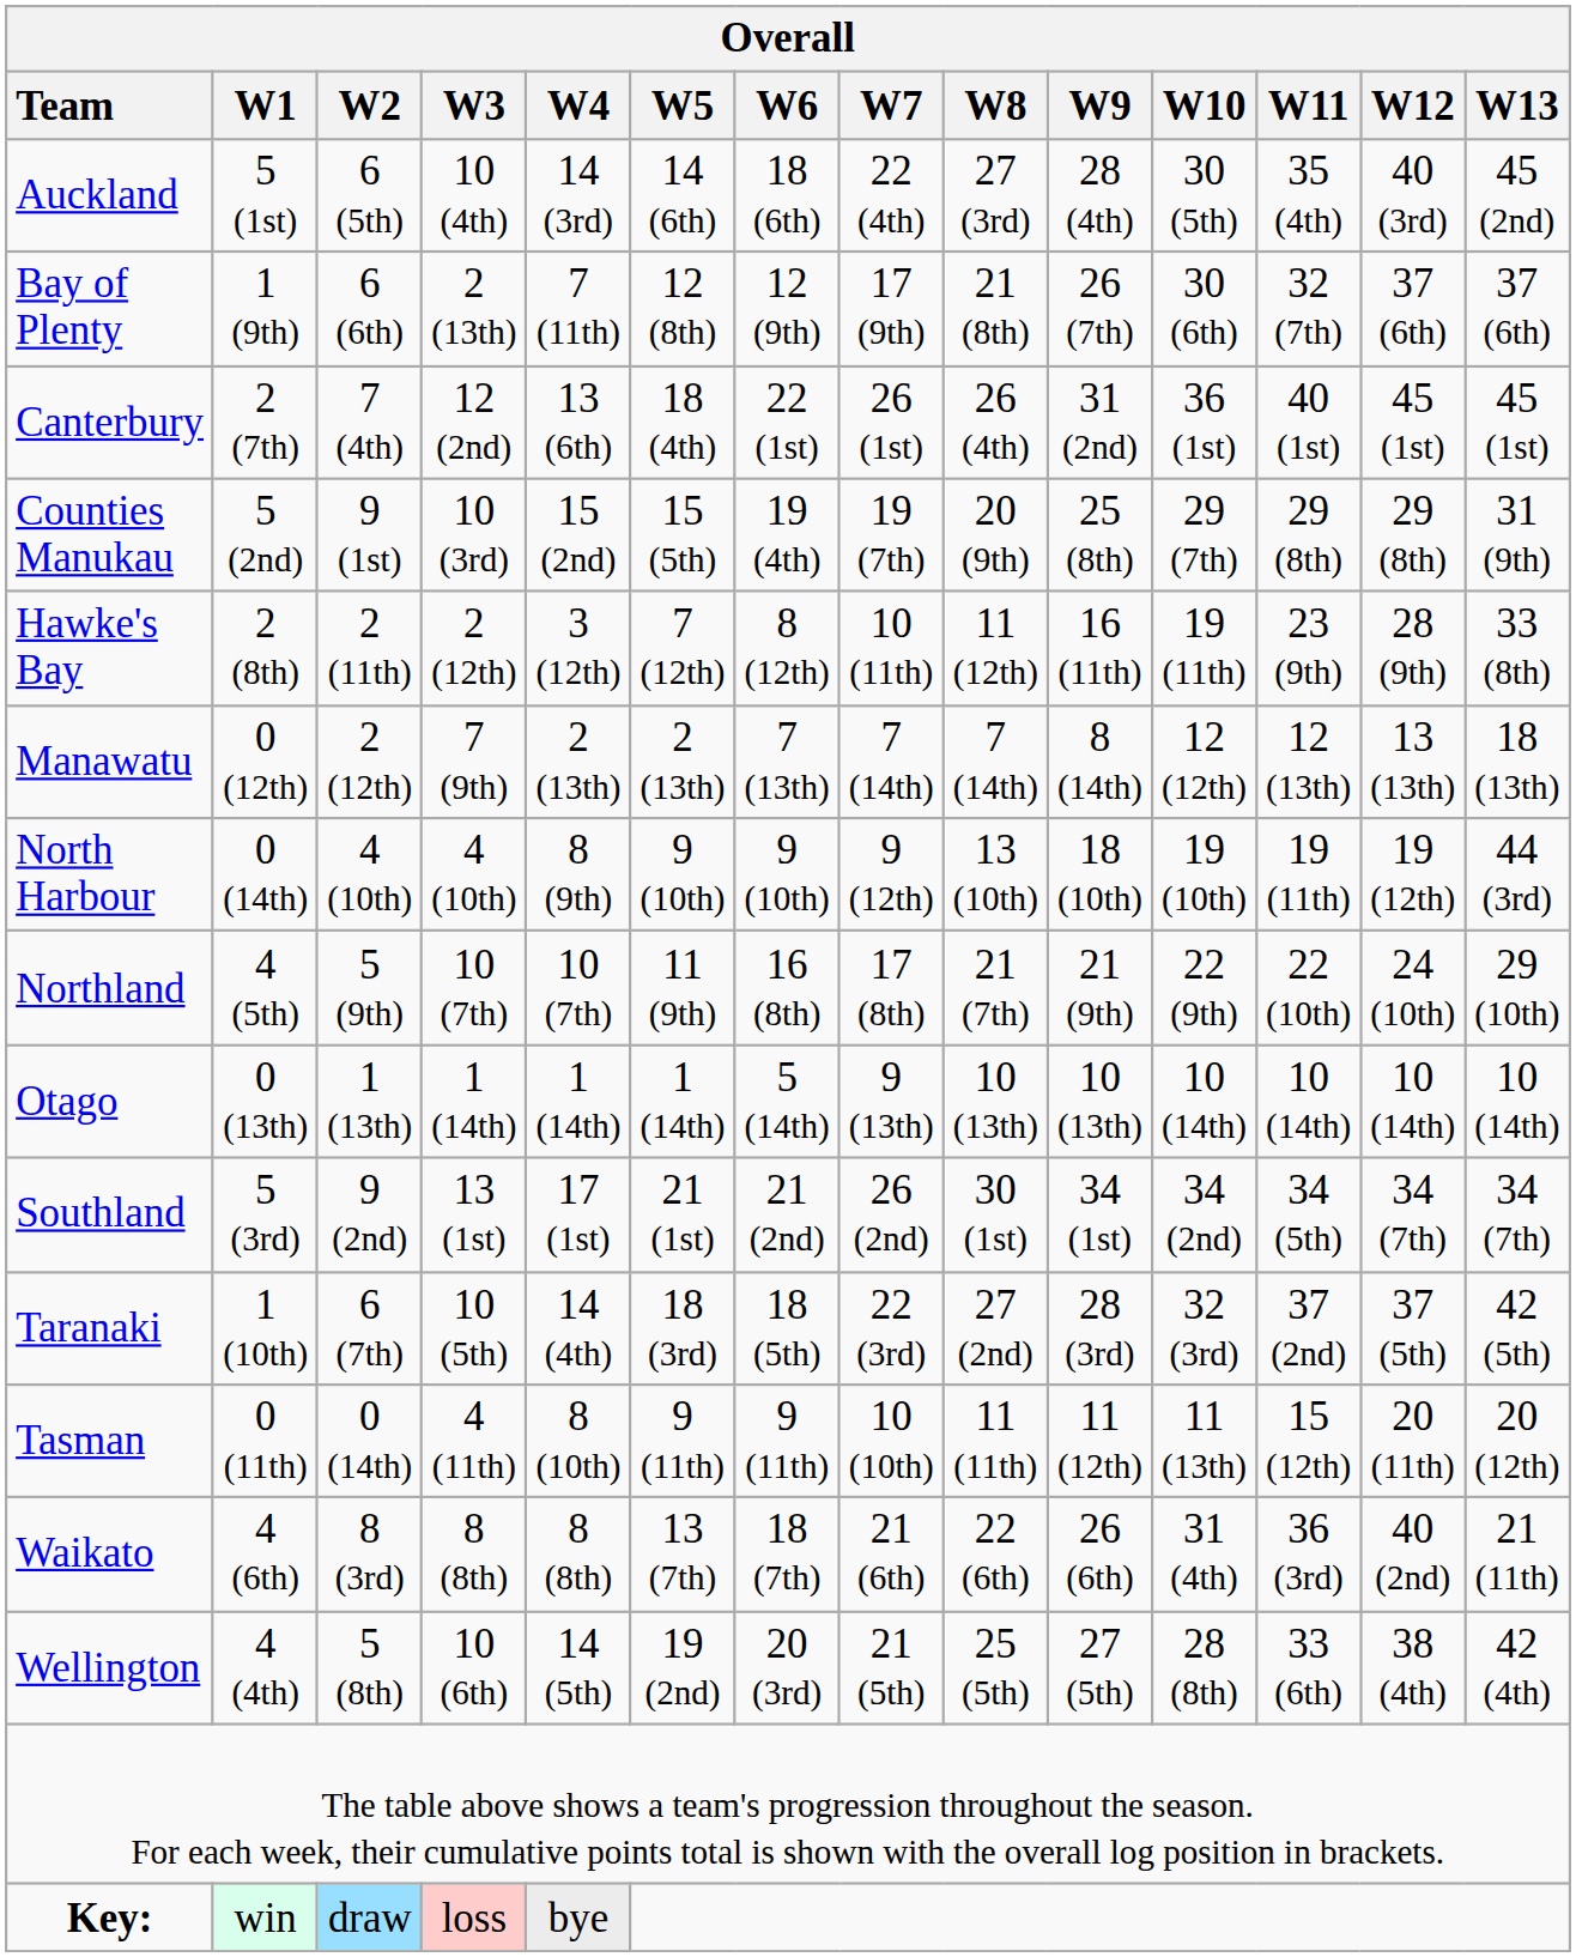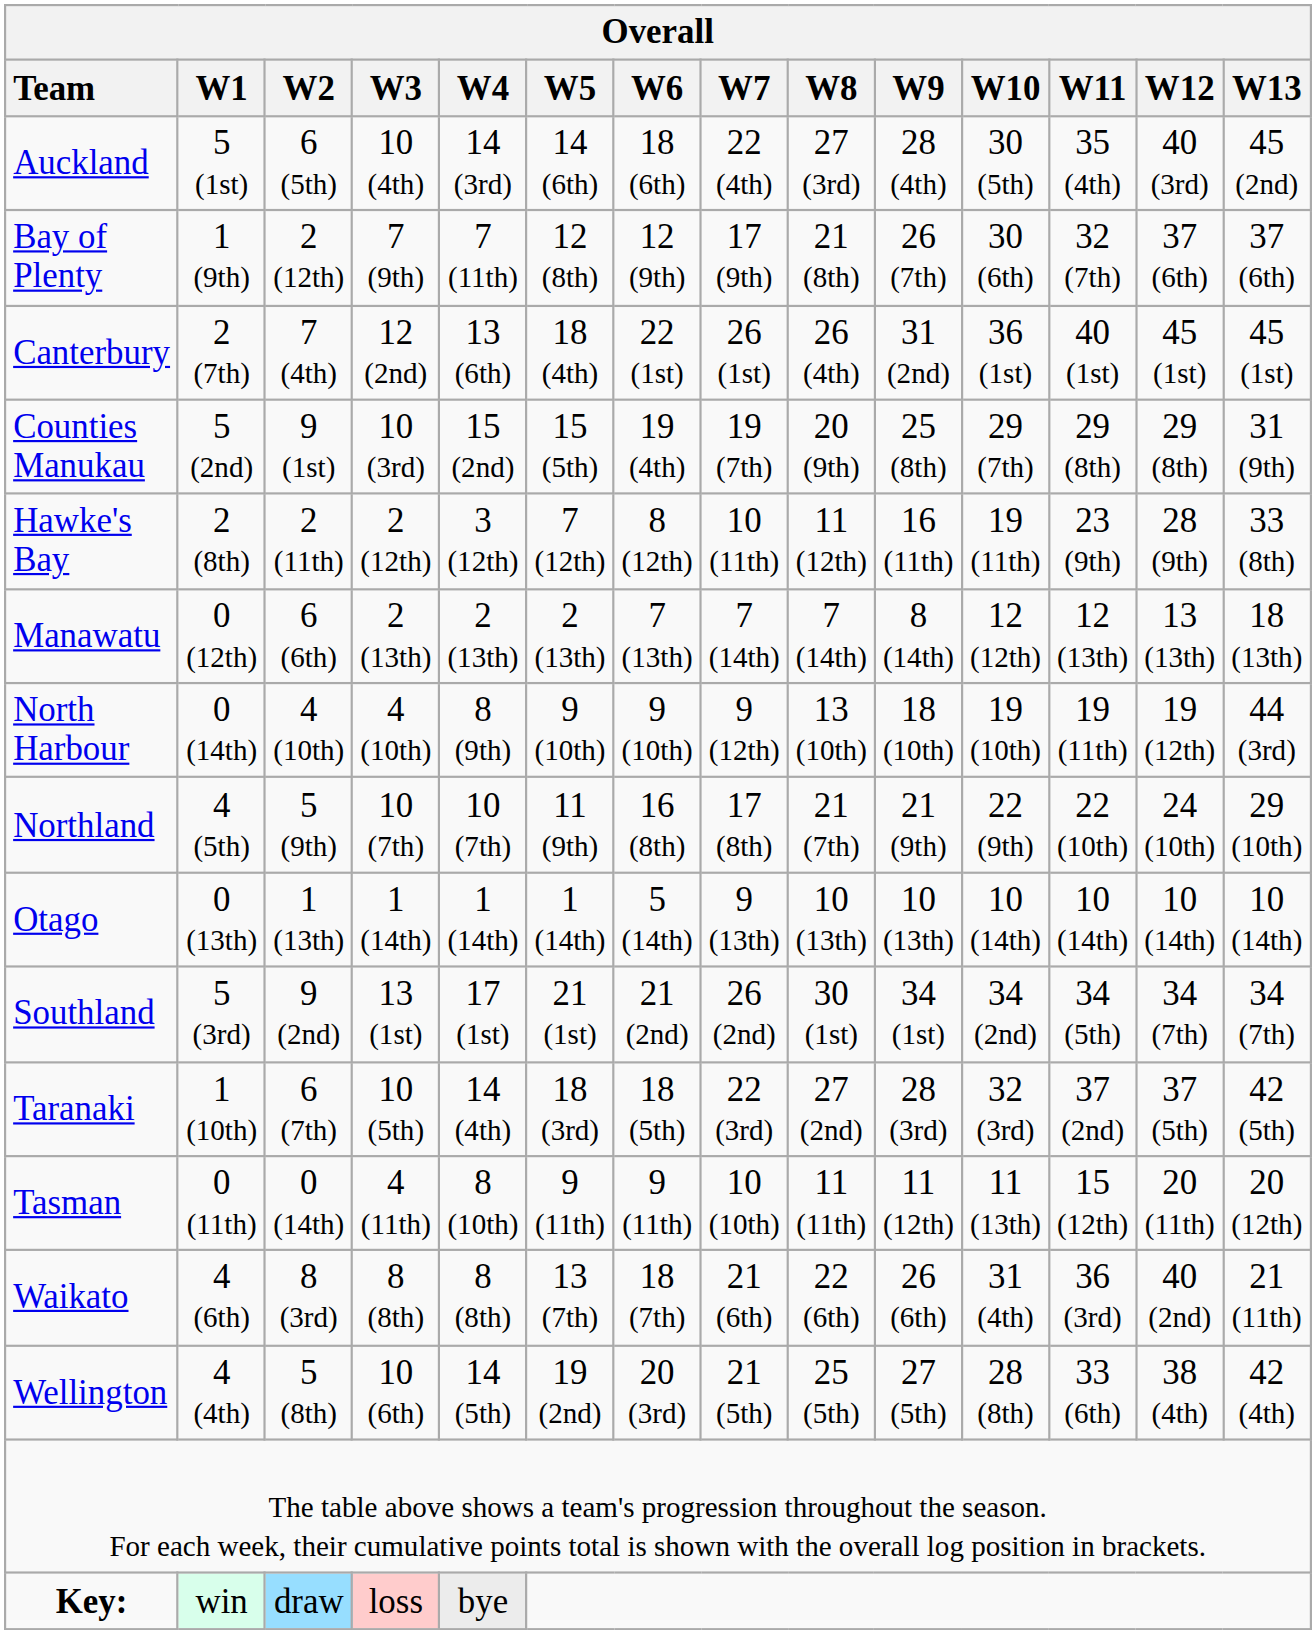 <table class="wikitable" style="text-align:center;width:80%">
 <tr>
 <th colspan=100%>Overall</th>
 </tr>
 <tr>
 <th style="text-align:left;width:12%">Team</th>
 <th style="width:4%">W1</th>
 <th style="width:4%">W2</th>
 <th style="width:4%">W3</th>
 <th style="width:4%">W4</th>
 <th style="width:4%">W5</th>
 <th style="width:4%">W6</th>
 <th style="width:4%">W7</th>
 <th style="width:4%">W8</th>
 <th style="width:4%">W9</th>
 <th style="width:4%">W10</th>
 <th style="width:4%">W11</th>
 <th style="width:4%">W12</th>
 <th style="width:4%">W13</th>
 </tr>
 <tr>
 <td style="text-align:left"><a href='#'>Auckland</a></td>
 <td>5 <br><small>(1st)</small></td>
 <td>6 <br><small>(5th)</small></td>
 <td>10 <br><small>(4th)</small></td>
 <td>14 <br><small>(3rd)</small></td>
 <td>14 <br><small>(6th)</small></td>
 <td>18 <br><small>(6th)</small></td>
 <td>22 <br><small>(4th)</small></td>
 <td>27 <br><small>(3rd)</small></td>
 <td>28 <br><small>(4th)</small></td>
 <td>30 <br><small>(5th)</small></td>
 <td>35 <br><small>(4th)</small></td>
 <td>40 <br><small>(3rd)</small></td>
 <td>45 <br><small>(2nd)</small></td>
 </tr>
 <tr>
 <td style="text-align:left"><a href='#'>Bay of Plenty</a></td>
 <td>1 <br><small>(9th)</small></td>
-<td>6 <br><small>(6th)</small></td>
-<td>2 <br><small>(13th)</small></td>
+<td>2 <br><small>(12th)</small></td>
+<td>7 <br><small>(9th)</small></td>
 <td>7 <br><small>(11th)</small></td>
 <td>12 <br><small>(8th)</small></td>
 <td>12 <br><small>(9th)</small></td>
 <td>17 <br><small>(9th)</small></td>
 <td>21 <br><small>(8th)</small></td>
 <td>26 <br><small>(7th)</small></td>
 <td>30 <br><small>(6th)</small></td>
 <td>32 <br><small>(7th)</small></td>
 <td>37 <br><small>(6th)</small></td>
 <td>37 <br><small>(6th)</small></td>
 </tr>
 <tr>
 <td style="text-align:left"><a href='#'>Canterbury</a></td>
 <td>2 <br><small>(7th)</small></td>
 <td>7 <br><small>(4th)</small></td>
 <td>12 <br><small>(2nd)</small></td>
 <td>13 <br><small>(6th)</small></td>
 <td>18 <br><small>(4th)</small></td>
 <td>22 <br><small>(1st)</small></td>
 <td>26 <br><small>(1st)</small></td>
 <td>26 <br><small>(4th)</small></td>
 <td>31 <br><small>(2nd)</small></td>
 <td>36 <br><small>(1st)</small></td>
 <td>40 <br><small>(1st)</small></td>
 <td>45 <br><small>(1st)</small></td>
 <td>45 <br><small>(1st)</small></td>
 </tr>
 <tr>
 <td style="text-align:left"><a href='#'>Counties Manukau</a></td>
 <td>5 <br><small>(2nd)</small></td>
 <td>9 <br><small>(1st)</small></td>
 <td>10 <br><small>(3rd)</small></td>
 <td>15 <br><small>(2nd)</small></td>
 <td>15 <br><small>(5th)</small></td>
 <td>19 <br><small>(4th)</small></td>
 <td>19 <br><small>(7th)</small></td>
 <td>20 <br><small>(9th)</small></td>
 <td>25 <br><small>(8th)</small></td>
 <td>29 <br><small>(7th)</small></td>
 <td>29 <br><small>(8th)</small></td>
 <td>29 <br><small>(8th)</small></td>
 <td>31 <br><small>(9th)</small></td>
 </tr>
 <tr>
 <td style="text-align:left"><a href='#'>Hawke's Bay</a></td>
 <td>2 <br><small>(8th)</small></td>
 <td>2 <br><small>(11th)</small></td>
 <td>2 <br><small>(12th)</small></td>
 <td>3 <br><small>(12th)</small></td>
 <td>7 <br><small>(12th)</small></td>
 <td>8 <br><small>(12th)</small></td>
 <td>10 <br><small>(11th)</small></td>
 <td>11 <br><small>(12th)</small></td>
 <td>16 <br><small>(11th)</small></td>
 <td>19 <br><small>(11th)</small></td>
 <td>23 <br><small>(9th)</small></td>
 <td>28 <br><small>(9th)</small></td>
 <td>33 <br><small>(8th)</small></td>
 </tr>
 <tr>
 <td style="text-align:left"><a href='#'>Manawatu</a></td>
 <td>0 <br><small>(12th)</small></td>
-<td>2 <br><small>(12th)</small></td>
-<td>7 <br><small>(9th)</small></td>
+<td>6 <br><small>(6th)</small></td>
+<td>2 <br><small>(13th)</small></td>
 <td>2 <br><small>(13th)</small></td>
 <td>2 <br><small>(13th)</small></td>
 <td>7 <br><small>(13th)</small></td>
 <td>7 <br><small>(14th)</small></td>
 <td>7 <br><small>(14th)</small></td>
 <td>8 <br><small>(14th)</small></td>
 <td>12 <br><small>(12th)</small></td>
 <td>12 <br><small>(13th)</small></td>
 <td>13 <br><small>(13th)</small></td>
 <td>18 <br><small>(13th)</small></td>
 </tr>
 <tr>
 <td style="text-align:left"><a href='#'>North Harbour</a></td>
 <td>0 <br><small>(14th)</small></td>
 <td>4 <br><small>(10th)</small></td>
 <td>4 <br><small>(10th)</small></td>
 <td>8 <br><small>(9th)</small></td>
 <td>9 <br><small>(10th)</small></td>
 <td>9 <br><small>(10th)</small></td>
 <td>9 <br><small>(12th)</small></td>
 <td>13 <br><small>(10th)</small></td>
 <td>18 <br><small>(10th)</small></td>
 <td>19 <br><small>(10th)</small></td>
 <td>19 <br><small>(11th)</small></td>
 <td>19 <br><small>(12th)</small></td>
 <td>44 <br><small>(3rd)</small></td>
 </tr>
 <tr>
 <td style="text-align:left"><a href='#'>Northland</a></td>
 <td>4 <br><small>(5th)</small></td>
 <td>5 <br><small>(9th)</small></td>
 <td>10 <br><small>(7th)</small></td>
 <td>10 <br><small>(7th)</small></td>
 <td>11 <br><small>(9th)</small></td>
 <td>16 <br><small>(8th)</small></td>
 <td>17 <br><small>(8th)</small></td>
 <td>21 <br><small>(7th)</small></td>
 <td>21 <br><small>(9th)</small></td>
 <td>22 <br><small>(9th)</small></td>
 <td>22 <br><small>(10th)</small></td>
 <td>24 <br><small>(10th)</small></td>
 <td>29 <br><small>(10th)</small></td>
 </tr>
 <tr>
 <td style="text-align:left"><a href='#'>Otago</a></td>
 <td>0 <br><small>(13th)</small></td>
 <td>1 <br><small>(13th)</small></td>
 <td>1 <br><small>(14th)</small></td>
 <td>1 <br><small>(14th)</small></td>
 <td>1 <br><small>(14th)</small></td>
 <td>5 <br><small>(14th)</small></td>
 <td>9 <br><small>(13th)</small></td>
 <td>10 <br><small>(13th)</small></td>
 <td>10 <br><small>(13th)</small></td>
 <td>10 <br><small>(14th)</small></td>
 <td>10 <br><small>(14th)</small></td>
 <td>10 <br><small>(14th)</small></td>
 <td>10 <br><small>(14th)</small></td>
 </tr>
 <tr>
 <td style="text-align:left"><a href='#'>Southland</a></td>
 <td>5 <br><small>(3rd)</small></td>
 <td>9 <br><small>(2nd)</small></td>
 <td>13 <br><small>(1st)</small></td>
 <td>17 <br><small>(1st)</small></td>
 <td>21 <br><small>(1st)</small></td>
 <td>21 <br><small>(2nd)</small></td>
 <td>26 <br><small>(2nd)</small></td>
 <td>30 <br><small>(1st)</small></td>
 <td>34 <br><small>(1st)</small></td>
 <td>34 <br><small>(2nd)</small></td>
 <td>34 <br><small>(5th)</small></td>
 <td>34 <br><small>(7th)</small></td>
 <td>34 <br><small>(7th)</small></td>
 </tr>
 <tr>
 <td style="text-align:left"><a href='#'>Taranaki</a></td>
 <td>1 <br><small>(10th)</small></td>
 <td>6 <br><small>(7th)</small></td>
 <td>10 <br><small>(5th)</small></td>
 <td>14 <br><small>(4th)</small></td>
 <td>18 <br><small>(3rd)</small></td>
 <td>18 <br><small>(5th)</small></td>
 <td>22 <br><small>(3rd)</small></td>
 <td>27 <br><small>(2nd)</small></td>
 <td>28 <br><small>(3rd)</small></td>
 <td>32 <br><small>(3rd)</small></td>
 <td>37 <br><small>(2nd)</small></td>
 <td>37 <br><small>(5th)</small></td>
 <td>42 <br><small>(5th)</small></td>
 </tr>
 <tr>
 <td style="text-align:left"><a href='#'>Tasman</a></td>
 <td>0 <br><small>(11th)</small></td>
 <td>0 <br><small>(14th)</small></td>
 <td>4 <br><small>(11th)</small></td>
 <td>8 <br><small>(10th)</small></td>
 <td>9 <br><small>(11th)</small></td>
 <td>9 <br><small>(11th)</small></td>
 <td>10 <br><small>(10th)</small></td>
 <td>11 <br><small>(11th)</small></td>
 <td>11 <br><small>(12th)</small></td>
 <td>11 <br><small>(13th)</small></td>
 <td>15 <br><small>(12th)</small></td>
 <td>20 <br><small>(11th)</small></td>
 <td>20 <br><small>(12th)</small></td>
 </tr>
 <tr>
 <td style="text-align:left"><a href='#'>Waikato</a></td>
 <td>4 <br><small>(6th)</small></td>
 <td>8 <br><small>(3rd)</small></td>
 <td>8 <br><small>(8th)</small></td>
 <td>8 <br><small>(8th)</small></td>
 <td>13 <br><small>(7th)</small></td>
 <td>18 <br><small>(7th)</small></td>
 <td>21 <br><small>(6th)</small></td>
 <td>22 <br><small>(6th)</small></td>
 <td>26 <br><small>(6th)</small></td>
 <td>31 <br><small>(4th)</small></td>
 <td>36 <br><small>(3rd)</small></td>
 <td>40 <br><small>(2nd)</small></td>
 <td>21 <br><small>(11th)</small></td>
 </tr>
 <tr>
 <td style="text-align:left"><a href='#'>Wellington</a></td>
 <td>4 <br><small>(4th)</small></td>
 <td>5 <br><small>(8th)</small></td>
 <td>10 <br><small>(6th)</small></td>
 <td>14 <br><small>(5th)</small></td>
 <td>19 <br><small>(2nd)</small></td>
 <td>20 <br><small>(3rd)</small></td>
 <td>21 <br><small>(5th)</small></td>
 <td>25 <br><small>(5th)</small></td>
 <td>27 <br><small>(5th)</small></td>
 <td>28 <br><small>(8th)</small></td>
 <td>33 <br><small>(6th)</small></td>
 <td>38 <br><small>(4th)</small></td>
 <td>42 <br><small>(4th)</small></td>
 </tr>
 <tr>
 <td colspan="100%" style="text-align:center"><br><small>The table above shows a team's progression throughout the season.<br>For each week, their cumulative points total is shown with the overall log position in brackets.<br></small></td>
 </tr>
 <tr>
 <td><strong>Key:</strong></td>
 <td style="background:#D8FFEB">win</td>
 <td style="background:#97DEFF">draw</td>
 <td style="background:#FFCCCC">loss</td>
 <td style="background:#ECECEC">bye</td>
 <td colspan=16></td>
 </tr>
 </table>
